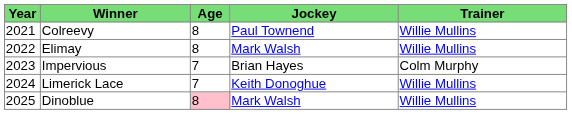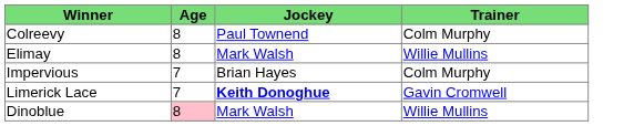 <table class = "sortable" | border="1" style="border-collapse: collapse; font-size:90%">
 <tr bgcolor="#77dd77" align="center">
-<th width="36px"><strong>Year</strong><br></th>
 <th width="160px"><strong>Winner</strong><br></th>
 <th width="40px"><strong>Age</strong><br></th>
 <th width="180px"><strong>Jockey</strong><br></th>
 <th width="180px"><strong>Trainer</strong><br></th>
 </tr>
 <tr>
-<td>2021</td>
 <td>Colreevy</td>
 <td>8</td>
 <td><a href='#'>Paul Townend</a></td>
-<td><a href='#'>Willie Mullins</a></td>
+<td>Colm Murphy</td>
 </tr>
 <tr>
-<td>2022</td>
 <td>Elimay</td>
 <td>8</td>
 <td><a href='#'>Mark Walsh</a></td>
 <td><a href='#'>Willie Mullins</a></td>
 </tr>
 <tr>
-<td>2023</td>
 <td>Impervious</td>
 <td>7</td>
 <td>Brian Hayes</td>
 <td>Colm Murphy</td>
 </tr>
 <tr>
-<td>2024</td>
 <td>Limerick Lace</td>
 <td>7</td>
-<td><a href='#'>Keith Donoghue</a></td>
-<td><a href='#'>Willie Mullins</a></td>
+<td><strong><a href='#'>Keith Donoghue</a></strong></td>
+<td><a href='#'>Gavin Cromwell</a></td>
 </tr>
 <tr>
-<td>2025</td>
 <td>Dinoblue</td>
 <td style="background: pink;">8</td>
 <td><a href='#'>Mark Walsh</a></td>
 <td><a href='#'>Willie Mullins</a></td>
 </tr>
 </table>
